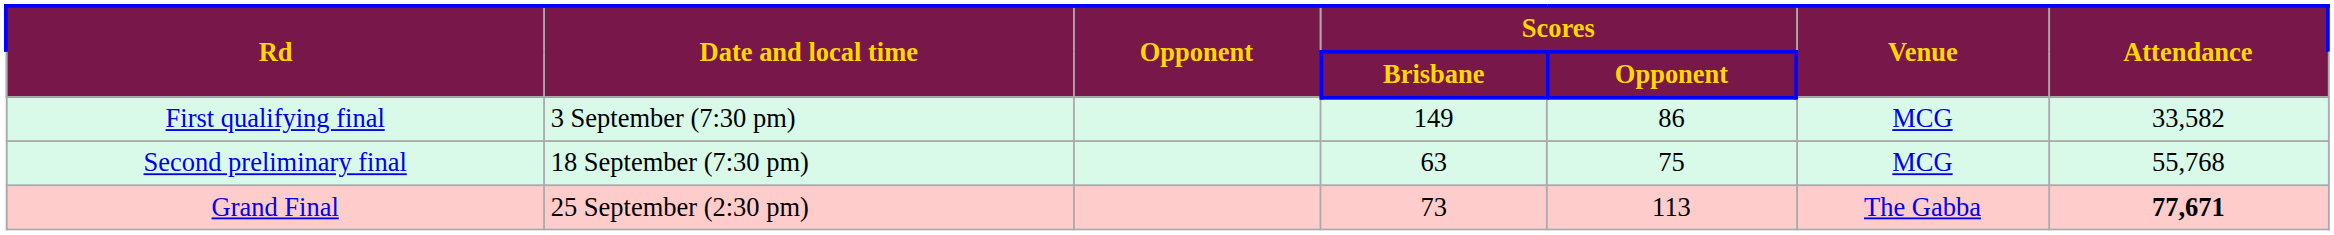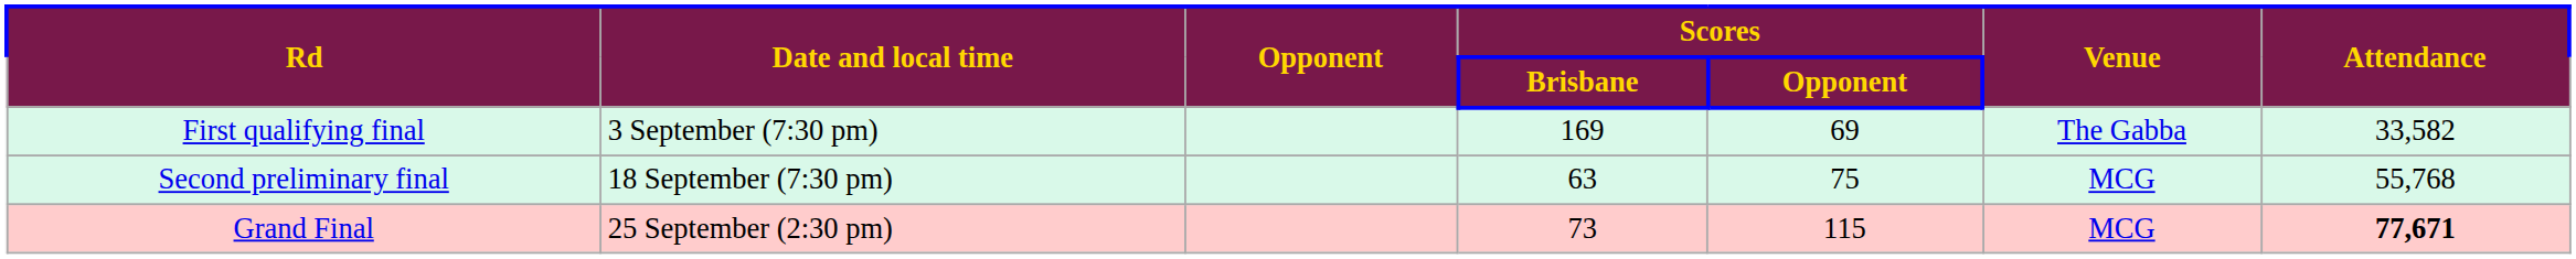 <table class="wikitable" style="font-size:90%; text-align:center; width: 100%; margin-left: auto; margin-right: auto;">
 <tr style="text-align:center; background:#78184A; color:gold; border: solid blue 2px; font-weight:bold">
 <td rowspan=2><strong>Rd</strong></td>
 <td rowspan=2><strong>Date and local time</strong></td>
 <td rowspan=2><strong>Opponent</strong></td>
 <td colspan=2><strong>Scores</strong></td>
 <td rowspan=2><strong>Venue</strong></td>
 <td rowspan=2><strong>Attendance</strong></td>
 </tr>
 <tr>
 <th style="background:#78184A; color:gold; border: solid blue 2px">Brisbane</th>
 <th style="background:#78184A; color:gold; border: solid blue 2px">Opponent</th>
 </tr>
 <tr style="background:#d9f9e9;">
 <td><a href='#'>First qualifying final</a></td>
 <td align=left>3 September (7:30 pm)</td>
 <td align=left></td>
-<td>149</td>
-<td>86</td>
-<td><a href='#'>MCG</a></td>
+<td>169</td>
+<td>69</td>
+<td><a href='#'>The Gabba</a></td>
 <td>33,582</td>
 </tr>
 <tr style="background:#d9f9e9;">
 <td><a href='#'>Second preliminary final</a></td>
 <td align=left>18 September (7:30 pm)</td>
 <td align=left></td>
 <td>63</td>
 <td>75</td>
 <td><a href='#'>MCG</a></td>
 <td>55,768</td>
 </tr>
 <tr style="background:#fcc;">
 <td><a href='#'>Grand Final</a></td>
 <td align=left>25 September (2:30 pm)</td>
 <td align=left></td>
 <td>73</td>
-<td>113</td>
-<td><a href='#'>The Gabba</a></td>
+<td>115</td>
+<td><a href='#'>MCG</a></td>
 <td><strong>77,671</strong></td>
 </tr>
 </table>
